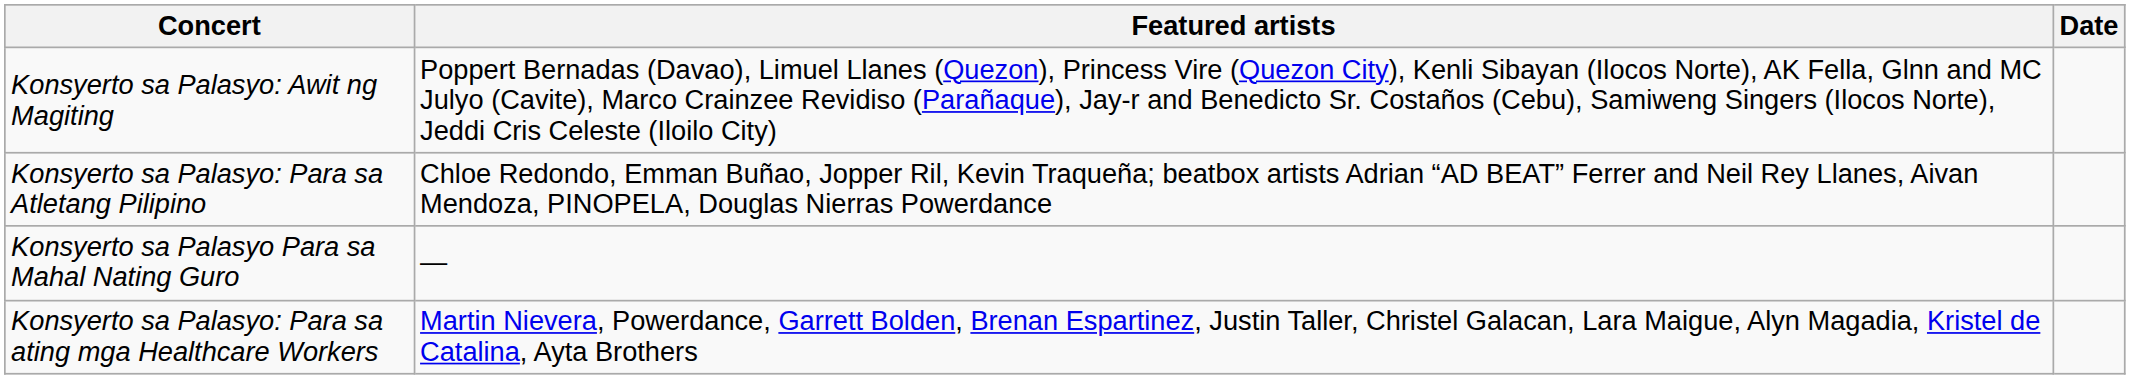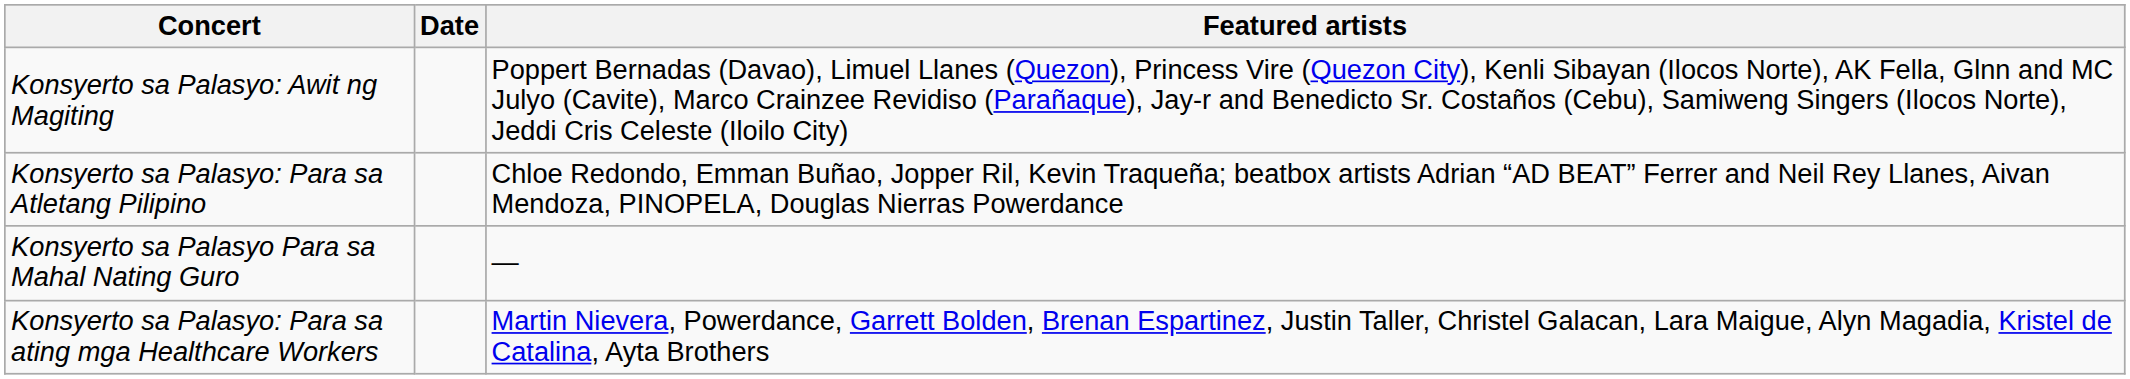 <table class="wikitable">
 <tr>
 <th>Concert</th>
+<th>Date</th>
 <th>Featured artists</th>
-<th>Date</th>
 </tr>
 <tr>
 <td><em>Konsyerto sa Palasyo: Awit ng Magiting</em></td>
+<td></td>
 <td>Poppert Bernadas (Davao), Limuel Llanes (<a href='#'>Quezon</a>), Princess Vire (<a href='#'>Quezon City</a>), Kenli Sibayan (Ilocos Norte), AK Fella, Glnn and MC Julyo (Cavite), Marco Crainzee Revidiso (<a href='#'>Parañaque</a>), Jay-r and Benedicto Sr. Costaños (Cebu), Samiweng Singers (Ilocos Norte), Jeddi Cris Celeste (Iloilo City)</td>
-<td></td>
 </tr>
 <tr>
 <td><em>Konsyerto sa Palasyo: Para sa Atletang Pilipino</em></td>
+<td></td>
 <td>Chloe Redondo, Emman Buñao, Jopper Ril, Kevin Traqueña; beatbox artists Adrian “AD BEAT” Ferrer and Neil Rey Llanes, Aivan Mendoza, PINOPELA, Douglas Nierras Powerdance</td>
-<td></td>
 </tr>
 <tr>
 <td><em>Konsyerto sa Palasyo Para sa Mahal Nating Guro</em></td>
+<td></td>
 <td>—</td>
-<td></td>
 </tr>
 <tr>
 <td><em>Konsyerto sa Palasyo: Para sa ating mga Healthcare Workers</em></td>
+<td></td>
 <td><a href='#'>Martin Nievera</a>, Powerdance, <a href='#'>Garrett Bolden</a>, <a href='#'>Brenan Espartinez</a>, Justin Taller, Christel Galacan, Lara Maigue, Alyn Magadia, <a href='#'>Kristel de Catalina</a>, Ayta Brothers</td>
-<td></td>
 </tr>
 </table>
